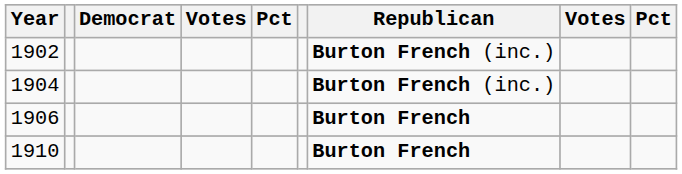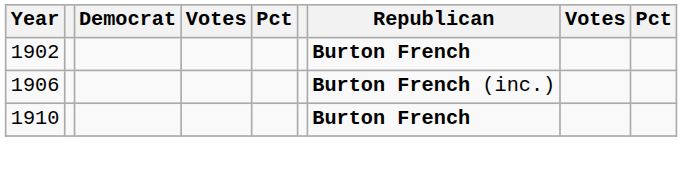 <table class="wikitable" style="margin:0.5em ; font-size:95%">
 <tr>
 <th>Year</th>
 <th></th>
 <th>Democrat</th>
 <th>Votes</th>
 <th>Pct</th>
 <th></th>
 <th>Republican</th>
 <th>Votes</th>
 <th>Pct</th>
 </tr>
 <tr>
 <td>1902</td>
 <td></td>
 <td></td>
 <td></td>
 <td></td>
 <td></td>
-<td><strong>Burton French</strong> (inc.)</td>
-<td></td>
-<td></td>
-</tr>
-<tr>
-<td>1904</td>
-<td></td>
-<td></td>
-<td></td>
-<td></td>
-<td></td>
-<td><strong>Burton French</strong> (inc.)</td>
+<td><strong>Burton French</strong></td>
 <td></td>
 <td></td>
 </tr>
 <tr>
 <td>1906</td>
 <td></td>
 <td></td>
 <td></td>
 <td></td>
 <td></td>
-<td><strong>Burton French</strong></td>
+<td><strong>Burton French</strong> (inc.)</td>
 <td></td>
 <td></td>
 </tr>
 <tr>
 <td>1910</td>
 <td></td>
 <td></td>
 <td></td>
 <td></td>
 <td></td>
 <td><strong>Burton French</strong></td>
 <td></td>
 <td></td>
 </tr>
 </table>
